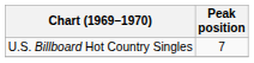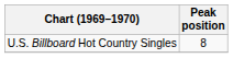 <table class="wikitable sortable">
 <tr>
 <th align="left">Chart (1969–1970)</th>
 <th align="center">Peak<br>position</th>
 </tr>
 <tr>
 <td align="left">U.S. <em>Billboard</em> Hot Country Singles</td>
-<td align="center">7</td>
+<td align="center">8</td>
 </tr>
 <tr>
 </tr>
 </table>
